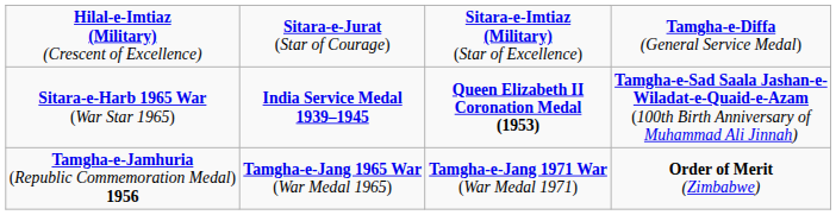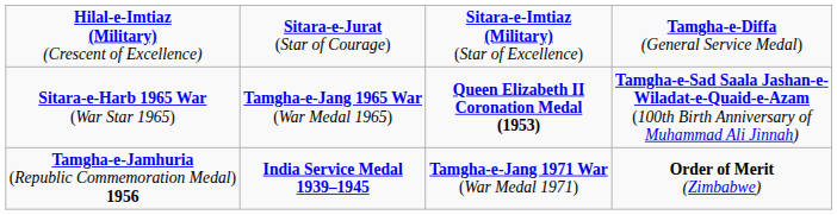 <table class="wikitable" style="margin:1em auto; text-align:center;">
 <tr>
 <td><strong><a href='#'>Hilal-e-Imtiaz</a></strong><br><strong><a href='#'>(Military)</a></strong><br><em>(Crescent of Excellence)</em></td>
 <td><strong><a href='#'>Sitara-e-Jurat</a></strong><br>(<em>Star of Courage</em>)</td>
 <td><strong><a href='#'>Sitara-e-Imtiaz</a></strong><br><strong><a href='#'>(Military)</a></strong><br>(<em>Star of Excellence</em>)</td>
 <td><strong><a href='#'>Tamgha-e-Diffa</a></strong><br><em>(General Service Medal</em>)</td>
 </tr>
 <tr>
 <td><strong><a href='#'>Sitara-e-Harb 1965 War</a></strong><br>(<em>War Star 1965</em>)</td>
-<td><strong><a href='#'>India Service Medal</a></strong><br><a href='#'><strong>1939–1945</strong></a></td>
+<td><strong><a href='#'>Tamgha-e-Jang 1965 War</a></strong><br>(<em>War Medal 1965</em>)</td>
 <td><strong><a href='#'>Queen Elizabeth II</a></strong><br><strong><a href='#'>Coronation Medal</a></strong><br><strong>(1953)</strong></td>
 <td><strong><a href='#'>Tamgha-e-Sad Saala Jashan-e-</a></strong><br><strong><a href='#'>Wiladat-e-Quaid-e-Azam</a></strong><br>(<em>100th Birth Anniversary of</em><br><em><a href='#'>Muhammad Ali Jinnah</a>)</em></td>
 </tr>
 <tr>
 <td><strong><a href='#'>Tamgha-e-Jamhuria</a></strong><br>(<em>Republic Commemoration Medal</em>)<br><strong>1956</strong></td>
-<td><strong><a href='#'>Tamgha-e-Jang 1965 War</a></strong><br>(<em>War Medal 1965</em>)</td>
+<td><strong><a href='#'>India Service Medal</a></strong><br><a href='#'><strong>1939–1945</strong></a></td>
 <td><strong><a href='#'>Tamgha-e-Jang 1971 War</a></strong><br>(<em>War Medal 1971</em>)</td>
 <td><strong>Order of Merit</strong><br><em>(<a href='#'>Zimbabwe</a>)</em></td>
 </tr>
 </table>
